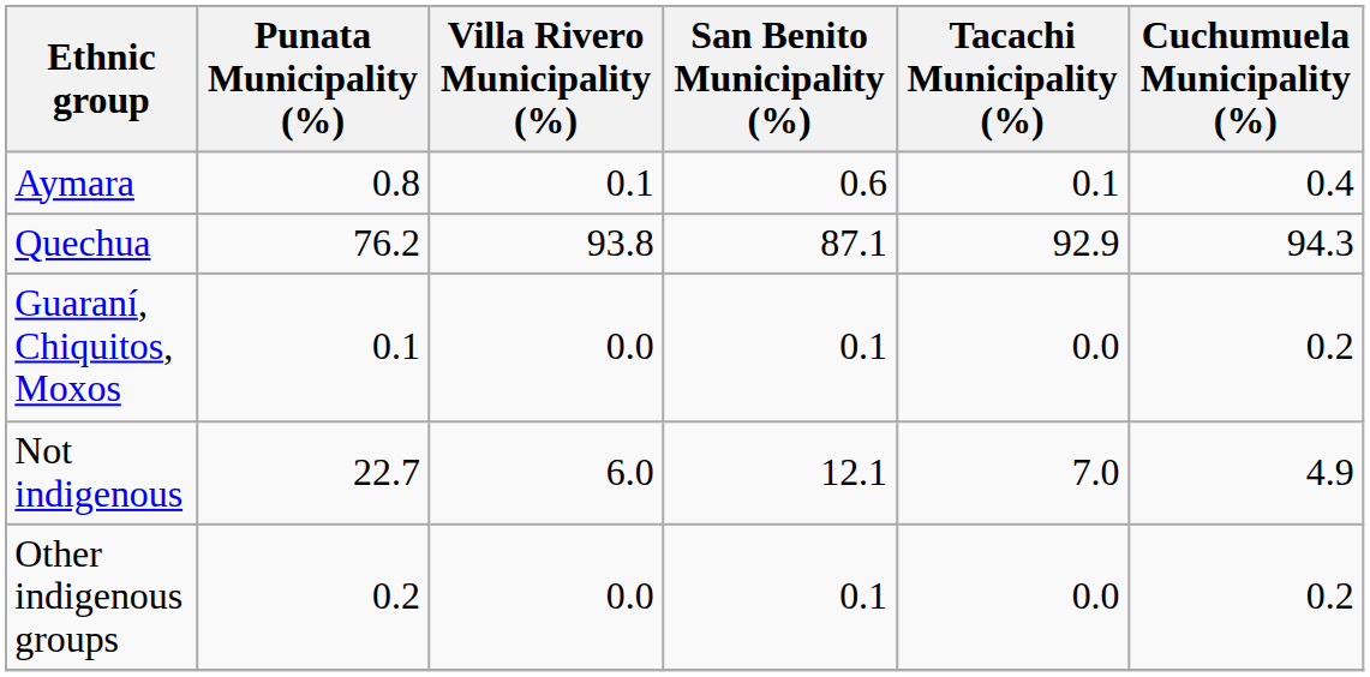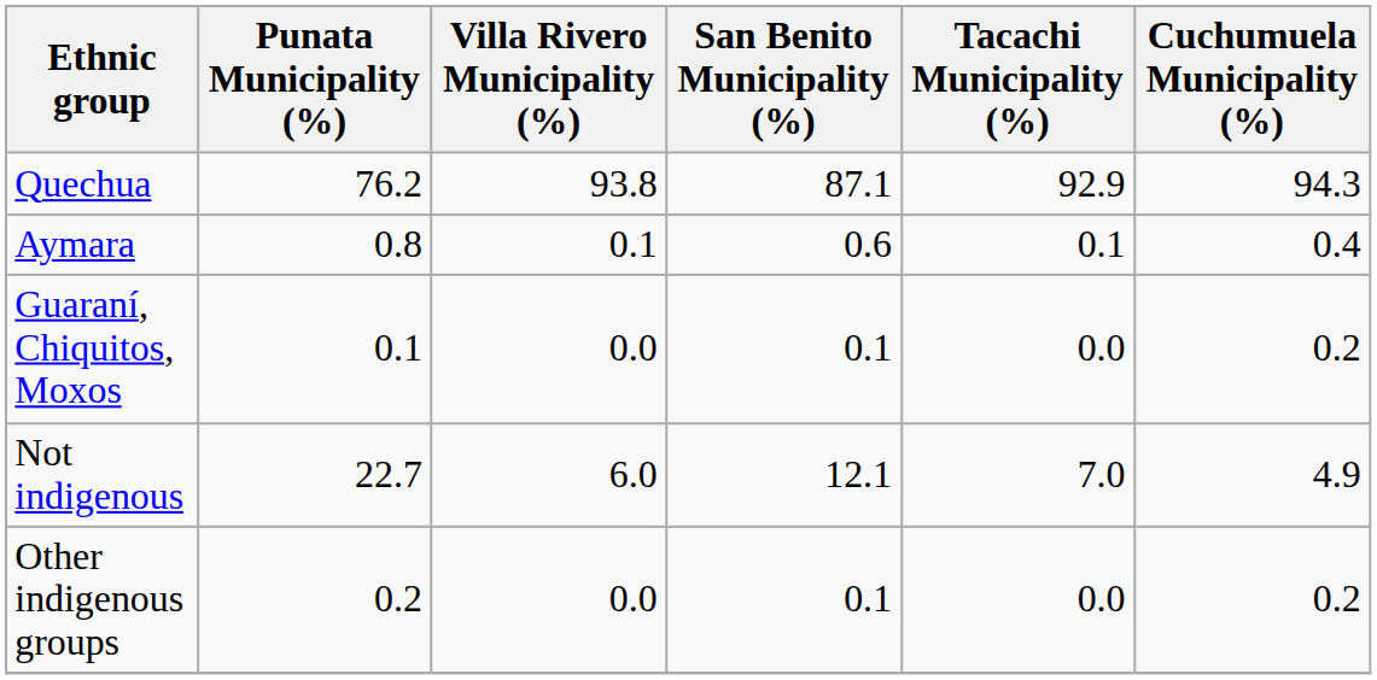 <table class="wikitable" border="1" style="width:45%;" border="1">
 <tr bgcolor=#EFEFEF>
 <th><strong>Ethnic group</strong></th>
 <th><strong>Punata Municipality (%)</strong></th>
 <th><strong>Villa Rivero Municipality (%)</strong></th>
 <th><strong>San Benito Municipality (%)</strong></th>
 <th><strong>Tacachi Municipality (%)</strong></th>
 <th><strong>Cuchumuela Municipality (%)</strong></th>
 </tr>
 <tr>
+<td><a href='#'>Quechua</a></td>
+<td align="right">76.2</td>
+<td align="right">93.8</td>
+<td align="right">87.1</td>
+<td align="right">92.9</td>
+<td align="right">94.3</td>
+</tr>
+<tr>
 <td><a href='#'>Aymara</a></td>
 <td align="right">0.8</td>
 <td align="right">0.1</td>
 <td align="right">0.6</td>
 <td align="right">0.1</td>
 <td align="right">0.4</td>
-</tr>
-<tr>
-<td><a href='#'>Quechua</a></td>
-<td align="right">76.2</td>
-<td align="right">93.8</td>
-<td align="right">87.1</td>
-<td align="right">92.9</td>
-<td align="right">94.3</td>
 </tr>
 <tr>
 <td><a href='#'>Guaraní</a>, <a href='#'>Chiquitos</a>, <a href='#'>Moxos</a></td>
 <td align="right">0.1</td>
 <td align="right">0.0</td>
 <td align="right">0.1</td>
 <td align="right">0.0</td>
 <td align="right">0.2</td>
 </tr>
 <tr>
 <td>Not <a href='#'>indigenous</a></td>
 <td align="right">22.7</td>
 <td align="right">6.0</td>
 <td align="right">12.1</td>
 <td align="right">7.0</td>
 <td align="right">4.9</td>
 </tr>
 <tr>
 <td>Other indigenous groups</td>
 <td align="right">0.2</td>
 <td align="right">0.0</td>
 <td align="right">0.1</td>
 <td align="right">0.0</td>
 <td align="right">0.2</td>
 </tr>
 <tr>
 </tr>
 </table>
